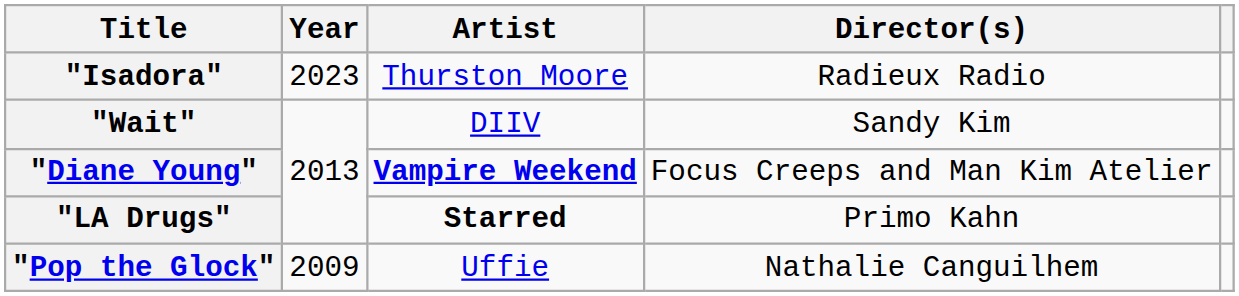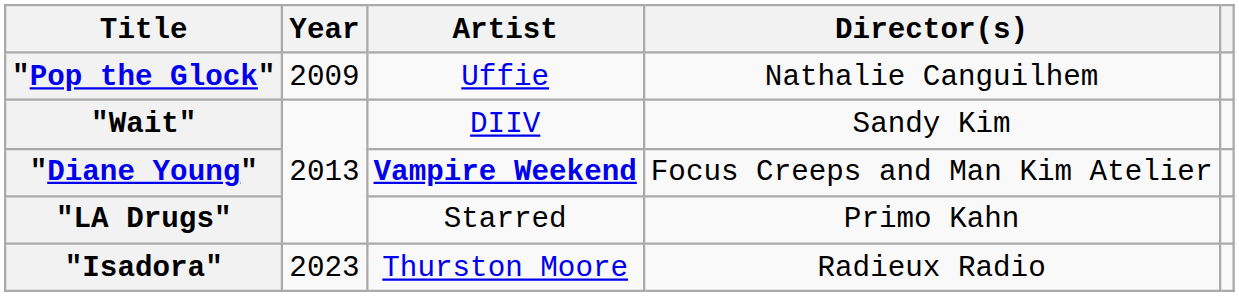 <table class="wikitable plainrowheaders" style="text-align:center">
 <tr>
 <th scope="col">Title</th>
 <th scope="col">Year</th>
 <th scope="col">Artist</th>
 <th scope="col">Director(s)</th>
 <th scope="col"></th>
 </tr>
 <tr>
-<th scope="row">"Isadora"</th>
-<td>2023</td>
-<td><a href='#'>Thurston Moore</a></td>
-<td>Radieux Radio</td>
+<th scope="row">"<a href='#'>Pop the Glock</a>"</th>
+<td>2009</td>
+<td><a href='#'>Uffie</a></td>
+<td>Nathalie Canguilhem</td>
 <td></td>
 </tr>
 <tr>
 <th scope="row">"Wait"</th>
 <td rowspan="3">2013</td>
 <td><a href='#'>DIIV</a></td>
 <td>Sandy Kim</td>
 <td></td>
 </tr>
 <tr>
 <th scope="row">"<a href='#'>Diane Young</a>"</th>
 <td><strong><a href='#'>Vampire Weekend</a></strong></td>
 <td>Focus Creeps and Man Kim Atelier</td>
 <td></td>
 </tr>
 <tr>
 <th scope="row">"LA Drugs"</th>
-<td><strong>Starred</strong></td>
+<td>Starred</td>
 <td>Primo Kahn</td>
 <td></td>
 </tr>
 <tr>
-<th scope="row">"<a href='#'>Pop the Glock</a>"</th>
-<td>2009</td>
-<td><a href='#'>Uffie</a></td>
-<td>Nathalie Canguilhem</td>
+<th scope="row">"Isadora"</th>
+<td>2023</td>
+<td><a href='#'>Thurston Moore</a></td>
+<td>Radieux Radio</td>
 <td></td>
 </tr>
 </table>
